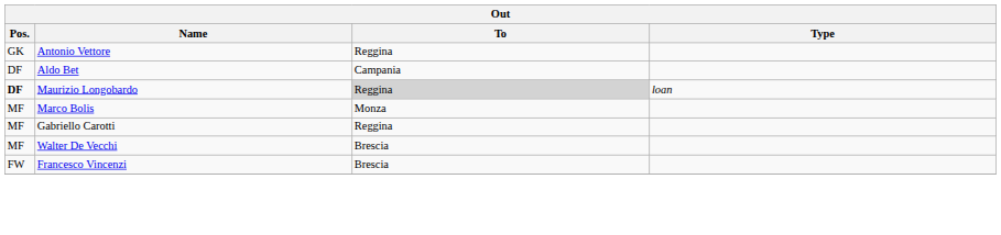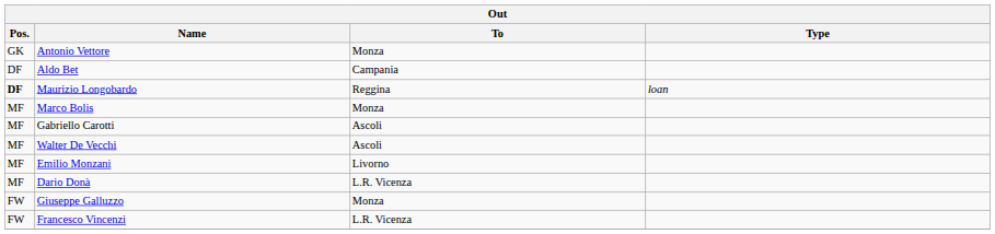 <table class="wikitable" style="font-size:90%;width:99%;">
 <tr>
 <th colspan="4">Out</th>
 </tr>
 <tr>
 <th width=3%>Pos.</th>
 <th width=32%>Name</th>
 <th width=30%>To</th>
 <th width=35%>Type</th>
 </tr>
 <tr>
 <td>GK</td>
 <td><a href='#'>Antonio Vettore</a></td>
-<td>Reggina</td>
+<td>Monza</td>
 <td></td>
 </tr>
 <tr>
 <td>DF</td>
 <td><a href='#'>Aldo Bet</a></td>
 <td>Campania</td>
 <td></td>
 </tr>
 <tr>
 <td><strong>DF</strong></td>
 <td><a href='#'>Maurizio Longobardo</a></td>
-<td style="background: lightgrey;">Reggina</td>
+<td>Reggina</td>
 <td><em>loan</em></td>
 </tr>
 <tr>
 <td>MF</td>
 <td><a href='#'>Marco Bolis</a></td>
 <td>Monza</td>
 <td></td>
 </tr>
 <tr>
 <td>MF</td>
 <td>Gabriello Carotti</td>
-<td>Reggina</td>
+<td>Ascoli</td>
 <td></td>
 </tr>
 <tr>
 <td>MF</td>
 <td><a href='#'>Walter De Vecchi</a></td>
-<td>Brescia</td>
+<td>Ascoli</td>
+<td></td>
+</tr>
+<tr>
+<td>MF</td>
+<td><a href='#'>Emilio Monzani</a></td>
+<td>Livorno</td>
+<td></td>
+</tr>
+<tr>
+<td>MF</td>
+<td><a href='#'>Dario Donà</a></td>
+<td>L.R. Vicenza</td>
+<td></td>
+</tr>
+<tr>
+<td>FW</td>
+<td><a href='#'>Giuseppe Galluzzo</a></td>
+<td>Monza</td>
 <td></td>
 </tr>
 <tr>
 <td>FW</td>
 <td><a href='#'>Francesco Vincenzi</a></td>
-<td>Brescia</td>
+<td>L.R. Vicenza</td>
 <td></td>
 </tr>
 <tr>
 </tr>
 </table>
